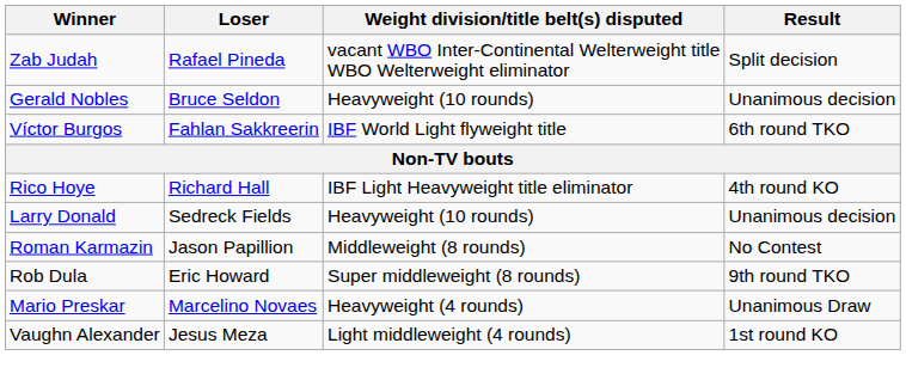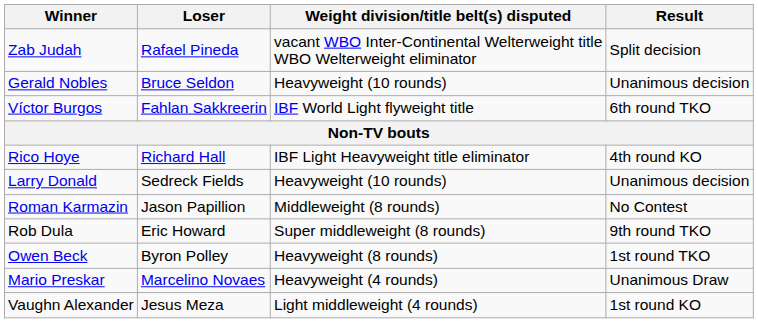 <table class=wikitable>
 <tr>
 <th>Winner</th>
 <th>Loser</th>
 <th>Weight division/title belt(s) disputed</th>
 <th>Result</th>
 </tr>
 <tr>
 <td> <a href='#'>Zab Judah</a></td>
 <td> <a href='#'>Rafael Pineda</a></td>
 <td>vacant <a href='#'>WBO</a> Inter-Continental Welterweight title<br>WBO Welterweight eliminator</td>
 <td>Split decision</td>
 </tr>
 <tr>
 <td> <a href='#'>Gerald Nobles</a></td>
 <td> <a href='#'>Bruce Seldon</a></td>
 <td>Heavyweight (10 rounds)</td>
 <td>Unanimous decision</td>
 </tr>
 <tr>
 <td> <a href='#'>Víctor Burgos</a></td>
 <td> <a href='#'>Fahlan Sakkreerin</a></td>
 <td><a href='#'>IBF</a> World Light flyweight title</td>
 <td>6th round TKO</td>
 </tr>
 <tr>
 <th colspan=4>Non-TV bouts</th>
 </tr>
 <tr>
 <td> <a href='#'>Rico Hoye</a></td>
 <td> <a href='#'>Richard Hall</a></td>
 <td>IBF Light Heavyweight title eliminator</td>
 <td>4th round KO</td>
 </tr>
 <tr>
 <td> <a href='#'>Larry Donald</a></td>
 <td> Sedreck Fields</td>
 <td>Heavyweight (10 rounds)</td>
 <td>Unanimous decision</td>
 </tr>
 <tr>
 <td> <a href='#'>Roman Karmazin</a></td>
 <td> Jason Papillion</td>
 <td>Middleweight (8 rounds)</td>
 <td>No Contest</td>
 </tr>
 <tr>
 <td> Rob Dula</td>
 <td> Eric Howard</td>
 <td>Super middleweight (8 rounds)</td>
 <td>9th round TKO</td>
 </tr>
 <tr>
+<td> <a href='#'>Owen Beck</a></td>
+<td> Byron Polley</td>
+<td>Heavyweight (8 rounds)</td>
+<td>1st round TKO</td>
+</tr>
+<tr>
 <td> <a href='#'>Mario Preskar</a></td>
 <td> <a href='#'>Marcelino Novaes</a></td>
 <td>Heavyweight (4 rounds)</td>
 <td>Unanimous Draw</td>
 </tr>
 <tr>
 <td> Vaughn Alexander</td>
 <td> Jesus Meza</td>
 <td>Light middleweight (4 rounds)</td>
 <td>1st round KO</td>
 </tr>
 </table>
